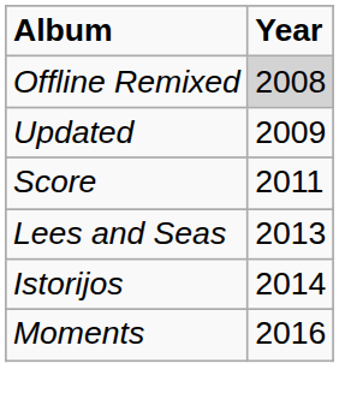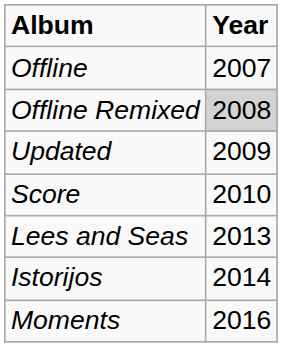 <table class="wikitable">
 <tr>
 <td><strong>Album</strong></td>
 <td><strong>Year</strong></td>
+</tr>
+<tr>
+<td><em>Offline</em></td>
+<td>2007</td>
 </tr>
 <tr>
 <td><em>Offline Remixed</em></td>
 <td style="background: lightgrey;">2008</td>
 </tr>
 <tr>
 <td><em>Updated</em></td>
 <td>2009</td>
 </tr>
 <tr>
 <td><em>Score</em></td>
-<td>2011</td>
+<td>2010</td>
 </tr>
 <tr>
 <td><em>Lees and Seas</em></td>
 <td>2013</td>
 </tr>
 <tr>
 <td><em>Istorijos</em></td>
 <td>2014</td>
 </tr>
 <tr>
 <td><em>Moments</em></td>
 <td>2016</td>
 </tr>
 </table>
